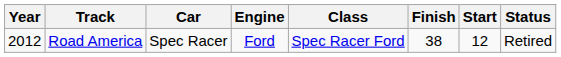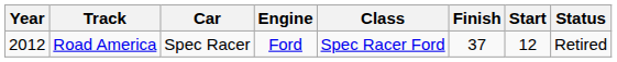 <table class="wikitable" style="text-align:center; font-size:90%">
 <tr>
 <th>Year</th>
 <th>Track</th>
 <th>Car</th>
 <th>Engine</th>
 <th>Class</th>
 <th>Finish</th>
 <th>Start</th>
 <th>Status</th>
 </tr>
 <tr>
 <td>2012</td>
 <td><a href='#'>Road America</a></td>
 <td>Spec Racer</td>
 <td><a href='#'>Ford</a></td>
 <td><a href='#'>Spec Racer Ford</a></td>
-<td>38</td>
+<td>37</td>
 <td>12</td>
 <td>Retired</td>
 </tr>
 </table>
